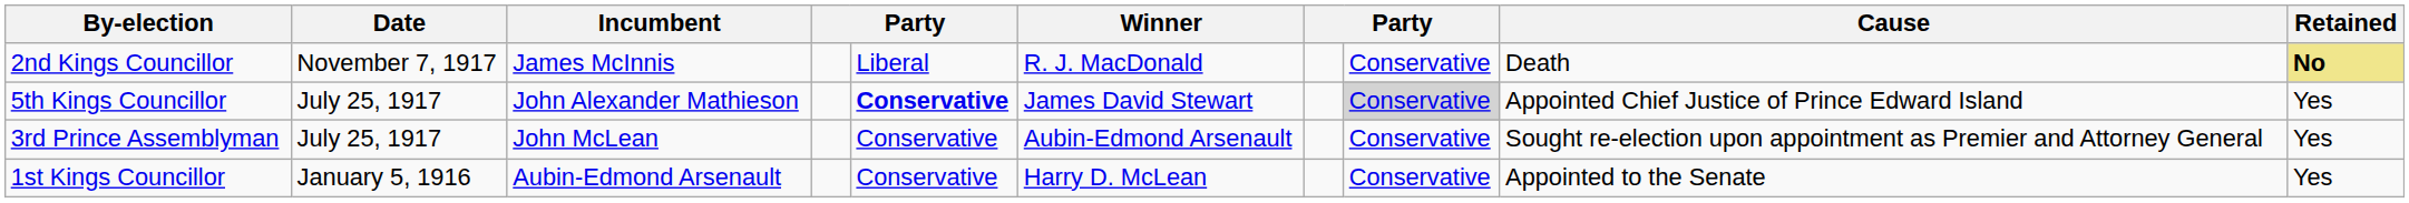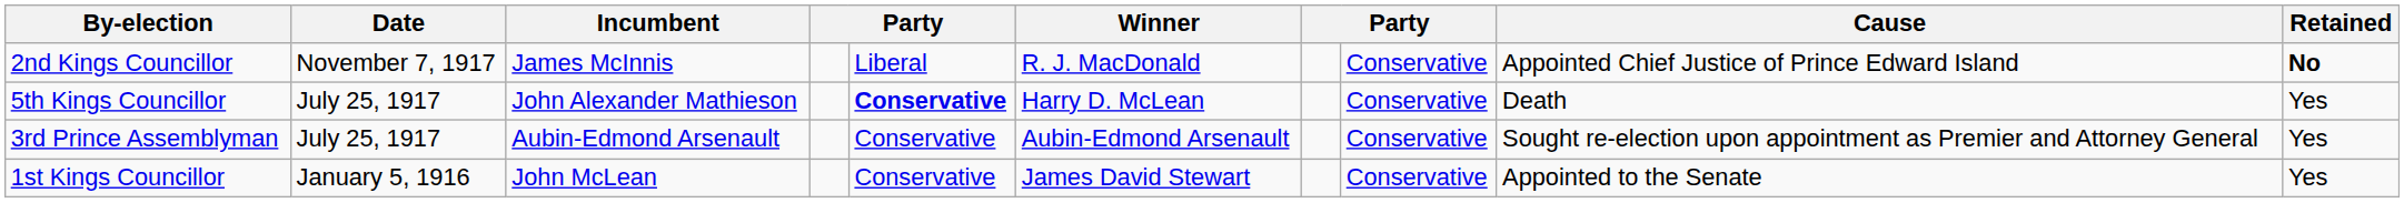 <table class=wikitable style="width:100%">
 <tr>
 <th>By-election</th>
 <th>Date</th>
 <th>Incumbent</th>
 <th colspan=2>Party</th>
 <th>Winner</th>
 <th colspan=2>Party</th>
 <th>Cause</th>
 <th>Retained</th>
 </tr>
 <tr>
 <td><a href='#'>2nd Kings Councillor</a></td>
 <td>November 7, 1917</td>
 <td><a href='#'>James McInnis</a></td>
 <td>    </td>
 <td><a href='#'>Liberal</a></td>
 <td><a href='#'>R. J. MacDonald</a></td>
 <td>    </td>
 <td><a href='#'>Conservative</a></td>
-<td>Death</td>
-<td style="background: khaki;"><strong>No</strong></td>
+<td>Appointed Chief Justice of Prince Edward Island</td>
+<td><strong>No</strong></td>
 </tr>
 <tr>
 <td><a href='#'>5th Kings Councillor</a></td>
 <td>July 25, 1917</td>
 <td><a href='#'>John Alexander Mathieson</a></td>
 <td>    </td>
 <td><strong><a href='#'>Conservative</a></strong></td>
-<td><a href='#'>James David Stewart</a></td>
+<td><a href='#'>Harry D. McLean</a></td>
 <td>    </td>
-<td style="background: lightgrey;"><a href='#'>Conservative</a></td>
-<td>Appointed Chief Justice of Prince Edward Island</td>
+<td><a href='#'>Conservative</a></td>
+<td>Death</td>
 <td>Yes</td>
 </tr>
 <tr>
 <td><a href='#'>3rd Prince Assemblyman</a></td>
 <td>July 25, 1917</td>
-<td><a href='#'>John McLean</a></td>
+<td><a href='#'>Aubin-Edmond Arsenault</a></td>
 <td>    </td>
 <td><a href='#'>Conservative</a></td>
 <td><a href='#'>Aubin-Edmond Arsenault</a></td>
 <td>    </td>
 <td><a href='#'>Conservative</a></td>
 <td>Sought re-election upon appointment as Premier and Attorney General</td>
 <td>Yes</td>
 </tr>
 <tr>
 <td><a href='#'>1st Kings Councillor</a></td>
 <td>January 5, 1916</td>
-<td><a href='#'>Aubin-Edmond Arsenault</a></td>
+<td><a href='#'>John McLean</a></td>
 <td>    </td>
 <td><a href='#'>Conservative</a></td>
-<td><a href='#'>Harry D. McLean</a></td>
+<td><a href='#'>James David Stewart</a></td>
 <td>    </td>
 <td><a href='#'>Conservative</a></td>
 <td>Appointed to the Senate</td>
 <td>Yes</td>
 </tr>
 </table>
